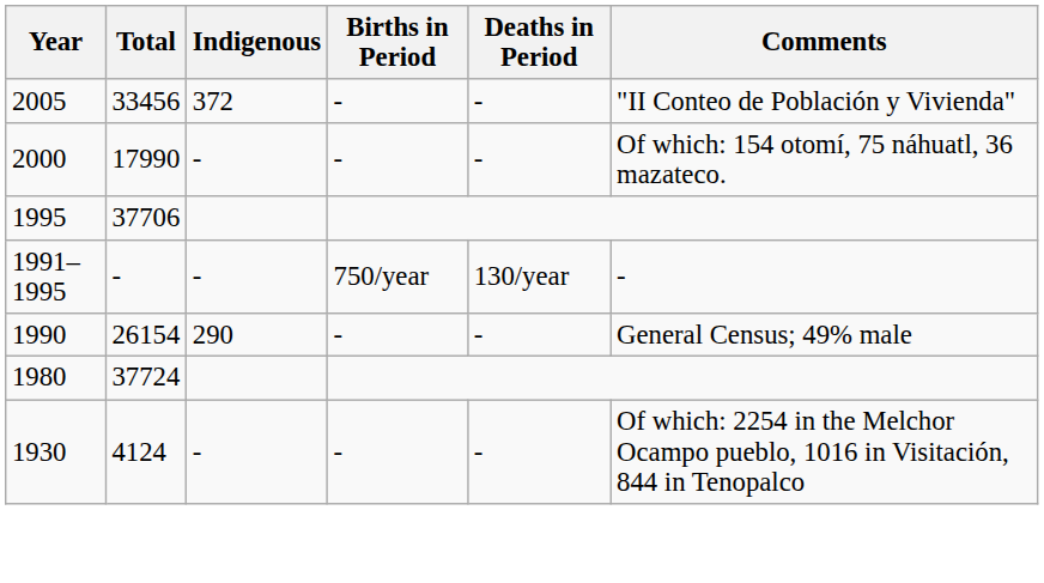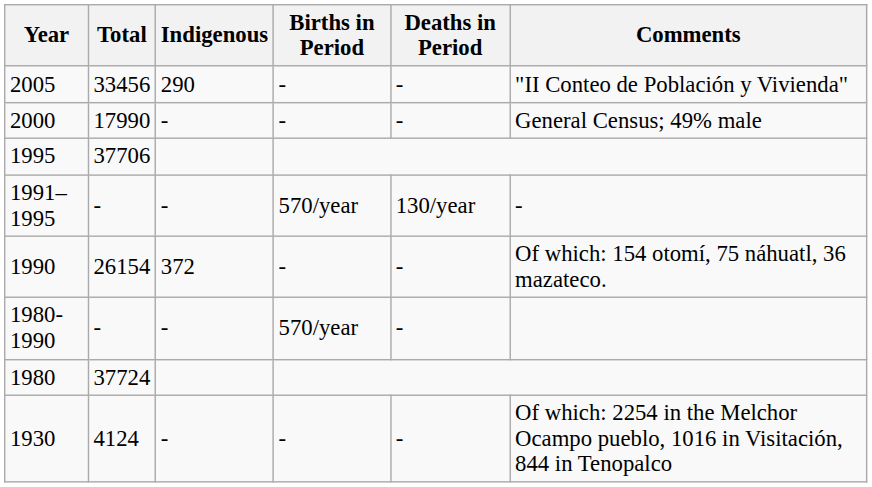 <table class="wikitable">
 <tr>
 <th>Year</th>
 <th>Total</th>
 <th>Indigenous</th>
 <th>Births in Period</th>
 <th>Deaths in Period</th>
 <th>Comments</th>
 </tr>
 <tr>
 <td>2005</td>
 <td>33456</td>
-<td>372</td>
+<td>290</td>
 <td>-</td>
 <td>-</td>
 <td>"II Conteo de Población y Vivienda"</td>
 </tr>
 <tr>
 <td>2000</td>
 <td>17990</td>
 <td>-</td>
 <td>-</td>
 <td>-</td>
-<td>Of which: 154 otomí, 75 náhuatl, 36 mazateco.</td>
+<td>General Census; 49% male</td>
 </tr>
 <tr>
 <td>1995</td>
 <td>37706</td>
 <td></td>
 </tr>
 <tr>
 <td>1991–1995</td>
 <td>-</td>
 <td>-</td>
-<td>750/year</td>
+<td>570/year</td>
 <td>130/year</td>
 <td>-</td>
 </tr>
 <tr>
 <td>1990</td>
 <td>26154</td>
-<td>290</td>
+<td>372</td>
 <td>-</td>
 <td>-</td>
-<td>General Census; 49% male</td>
+<td>Of which: 154 otomí, 75 náhuatl, 36 mazateco.</td>
+</tr>
+<tr>
+<td>1980-1990</td>
+<td>-</td>
+<td>-</td>
+<td>570/year</td>
+<td>-</td>
+<td></td>
 </tr>
 <tr>
 <td>1980</td>
 <td>37724</td>
 <td></td>
 </tr>
 <tr>
 <td>1930</td>
 <td>4124 </td>
 <td>-</td>
 <td>-</td>
 <td>-</td>
 <td>Of which: 2254 in the Melchor Ocampo pueblo, 1016 in Visitación, 844 in Tenopalco</td>
 </tr>
 </table>
